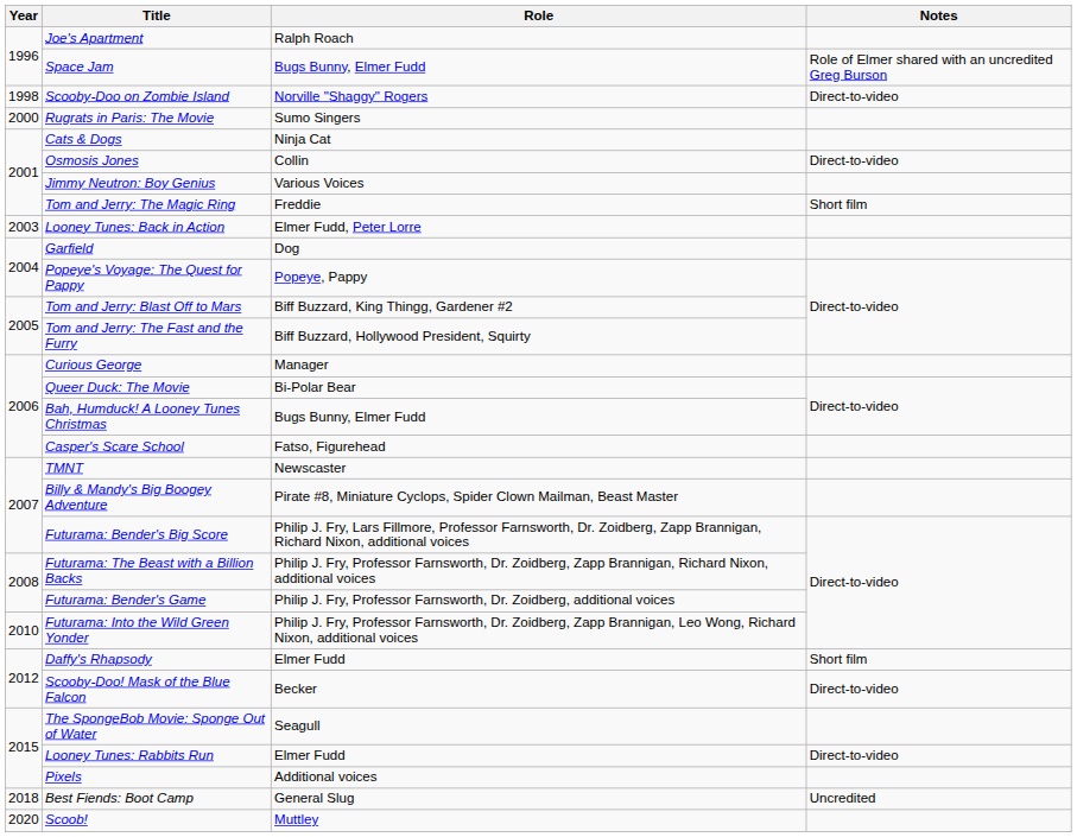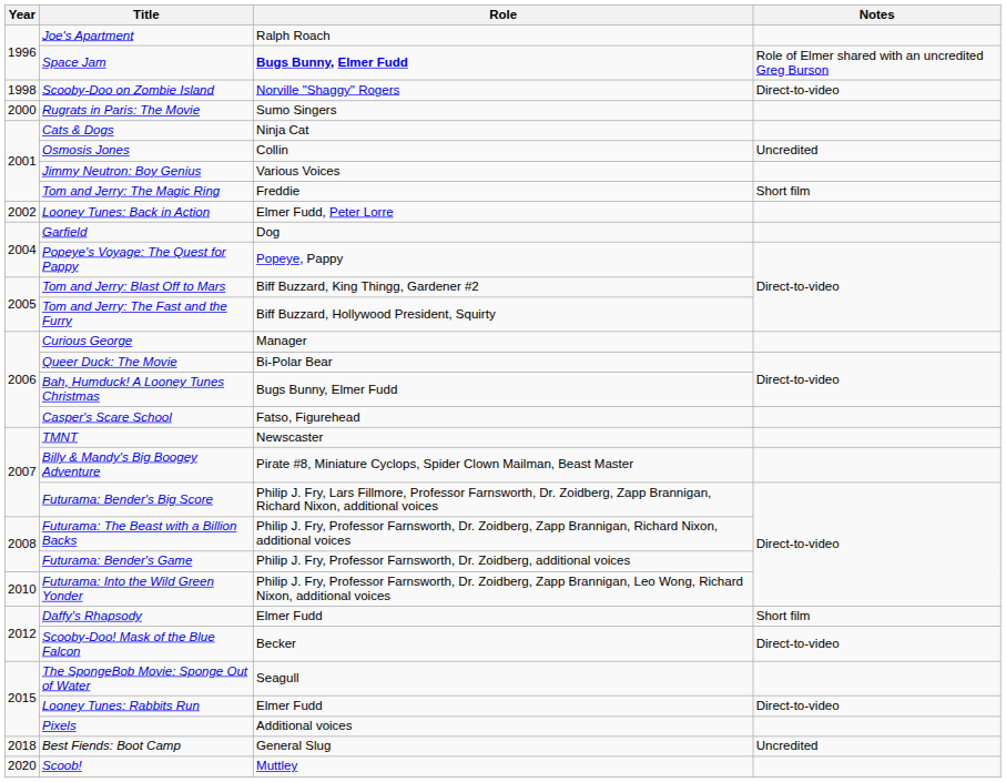 <table class="wikitable sortable">
 <tr>
 <th>Year</th>
 <th>Title</th>
 <th>Role</th>
 <th class="unsortable">Notes</th>
 </tr>
 <tr>
 <td rowspan="2">1996</td>
 <td><em><a href='#'>Joe's Apartment</a></em></td>
 <td>Ralph Roach</td>
 <td></td>
 </tr>
 <tr>
 <td><em><a href='#'>Space Jam</a></em></td>
-<td><a href='#'>Bugs Bunny</a>, <a href='#'>Elmer Fudd</a></td>
+<td><strong><a href='#'>Bugs Bunny</a>, <a href='#'>Elmer Fudd</a></strong></td>
 <td>Role of Elmer shared with an uncredited <a href='#'>Greg Burson</a></td>
 </tr>
 <tr>
 <td>1998</td>
 <td><em><a href='#'>Scooby-Doo on Zombie Island</a></em></td>
 <td><a href='#'>Norville "Shaggy" Rogers</a></td>
 <td>Direct-to-video</td>
 </tr>
 <tr>
 <td>2000</td>
 <td><em><a href='#'>Rugrats in Paris: The Movie</a></em></td>
 <td>Sumo Singers</td>
 <td></td>
 </tr>
 <tr>
 <td rowspan="4">2001</td>
 <td><em><a href='#'>Cats & Dogs</a></em></td>
 <td>Ninja Cat</td>
 <td></td>
 </tr>
 <tr>
 <td><em><a href='#'>Osmosis Jones</a></em></td>
 <td>Collin</td>
-<td>Direct-to-video</td>
+<td>Uncredited</td>
 </tr>
 <tr>
 <td><em><a href='#'>Jimmy Neutron: Boy Genius</a></em></td>
 <td>Various Voices</td>
 <td></td>
 </tr>
 <tr>
 <td><em><a href='#'>Tom and Jerry: The Magic Ring</a></em></td>
 <td>Freddie</td>
 <td>Short film</td>
 </tr>
 <tr>
-<td>2003</td>
+<td>2002</td>
 <td><em><a href='#'>Looney Tunes: Back in Action</a></em></td>
 <td>Elmer Fudd, <a href='#'>Peter Lorre</a></td>
 <td></td>
 </tr>
 <tr>
 <td rowspan="2">2004</td>
 <td><em><a href='#'>Garfield</a></em></td>
 <td>Dog</td>
 <td></td>
 </tr>
 <tr>
 <td><em><a href='#'>Popeye's Voyage: The Quest for Pappy</a></em></td>
 <td><a href='#'>Popeye</a>, Pappy</td>
 <td rowspan="3">Direct-to-video</td>
 </tr>
 <tr>
 <td rowspan="2">2005</td>
 <td><em><a href='#'>Tom and Jerry: Blast Off to Mars</a></em></td>
 <td>Biff Buzzard, King Thingg, Gardener #2</td>
 </tr>
 <tr>
 <td><em><a href='#'>Tom and Jerry: The Fast and the Furry</a></em></td>
 <td>Biff Buzzard, Hollywood President, Squirty</td>
 </tr>
 <tr>
 <td rowspan="4">2006</td>
 <td><em><a href='#'>Curious George</a></em></td>
 <td>Manager</td>
 <td></td>
 </tr>
 <tr>
 <td><em><a href='#'>Queer Duck: The Movie</a></em></td>
 <td>Bi-Polar Bear</td>
 <td rowspan="2">Direct-to-video</td>
 </tr>
 <tr>
 <td><em><a href='#'>Bah, Humduck! A Looney Tunes Christmas</a></em></td>
 <td>Bugs Bunny, Elmer Fudd</td>
 </tr>
 <tr>
 <td><em><a href='#'>Casper's Scare School</a></em></td>
 <td>Fatso, Figurehead</td>
 <td></td>
 </tr>
 <tr>
 <td rowspan="3">2007</td>
 <td><em><a href='#'>TMNT</a></em></td>
 <td>Newscaster</td>
 <td></td>
 </tr>
 <tr>
 <td><em><a href='#'>Billy & Mandy's Big Boogey Adventure</a></em></td>
 <td>Pirate #8, Miniature Cyclops, Spider Clown Mailman, Beast Master</td>
 <td></td>
 </tr>
 <tr>
 <td><em><a href='#'>Futurama: Bender's Big Score</a></em></td>
 <td>Philip J. Fry, Lars Fillmore, Professor Farnsworth, Dr. Zoidberg, Zapp Brannigan, Richard Nixon, additional voices</td>
 <td rowspan="4">Direct-to-video</td>
 </tr>
 <tr>
 <td rowspan="2">2008</td>
 <td><em><a href='#'>Futurama: The Beast with a Billion Backs</a></em></td>
 <td>Philip J. Fry, Professor Farnsworth, Dr. Zoidberg, Zapp Brannigan, Richard Nixon, additional voices</td>
 </tr>
 <tr>
 <td><em><a href='#'>Futurama: Bender's Game</a></em></td>
 <td>Philip J. Fry, Professor Farnsworth, Dr. Zoidberg, additional voices</td>
 </tr>
 <tr>
 <td>2010</td>
 <td><em><a href='#'>Futurama: Into the Wild Green Yonder</a></em></td>
 <td>Philip J. Fry, Professor Farnsworth, Dr. Zoidberg, Zapp Brannigan, Leo Wong, Richard Nixon, additional voices</td>
 </tr>
 <tr>
 <td rowspan="2">2012</td>
 <td><em><a href='#'>Daffy's Rhapsody</a></em></td>
 <td>Elmer Fudd</td>
 <td>Short film</td>
 </tr>
 <tr>
 <td><em><a href='#'>Scooby-Doo! Mask of the Blue Falcon</a></em></td>
 <td>Becker</td>
 <td>Direct-to-video</td>
 </tr>
 <tr>
 <td rowspan="3">2015</td>
 <td><em><a href='#'>The SpongeBob Movie: Sponge Out of Water</a></em></td>
 <td>Seagull</td>
 <td></td>
 </tr>
 <tr>
 <td><em><a href='#'>Looney Tunes: Rabbits Run</a></em></td>
 <td>Elmer Fudd</td>
 <td>Direct-to-video</td>
 </tr>
 <tr>
 <td><em><a href='#'>Pixels</a></em></td>
 <td>Additional voices</td>
 <td></td>
 </tr>
 <tr>
 <td>2018</td>
 <td><em>Best Fiends: Boot Camp</em></td>
 <td>General Slug</td>
 <td>Uncredited</td>
 </tr>
 <tr>
 <td>2020</td>
 <td><em><a href='#'>Scoob!</a></em></td>
 <td><a href='#'>Muttley</a></td>
 <td></td>
 </tr>
 </table>
